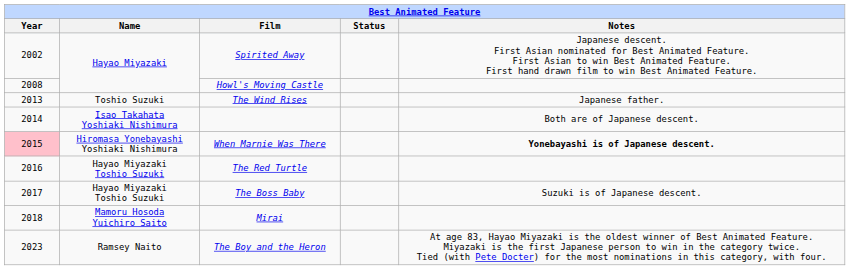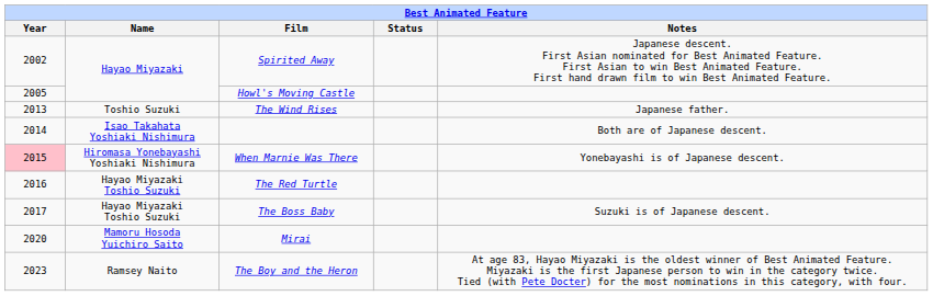 <table class="wikitable" style="text-align: center">
 <tr style="background:#bfd7ff;">
 <td colspan="6" style="text-align:center;"><strong><a href='#'>Best Animated Feature</a></strong></td>
 </tr>
 <tr style="background:#ebf5ff;">
 <th style="width:075px;">Year</th>
 <th style="width:200px;">Name</th>
 <th style="width:200px;">Film</th>
 <th style="width:080px;">Status</th>
 <th style="width:650px;">Notes</th>
 </tr>
 <tr>
 <td>2002</td>
 <td rowspan="2"><a href='#'>Hayao Miyazaki</a></td>
 <td><em><a href='#'>Spirited Away</a></em></td>
 <td></td>
 <td>Japanese descent.<br>First Asian nominated for Best Animated Feature.<br>First Asian to win Best Animated Feature.<br>First hand drawn film to win Best Animated Feature.</td>
 </tr>
 <tr>
-<td>2008</td>
+<td>2005</td>
 <td><em><a href='#'>Howl's Moving Castle</a></em></td>
 <td></td>
 <td></td>
 </tr>
 <tr>
 <td>2013</td>
 <td>Toshio Suzuki</td>
 <td><em><a href='#'>The Wind Rises</a></em></td>
 <td></td>
 <td>Japanese father.<br></td>
 </tr>
 <tr>
 <td>2014</td>
 <td><a href='#'>Isao Takahata</a><br><a href='#'>Yoshiaki Nishimura</a></td>
 <td></td>
 <td></td>
 <td>Both are of Japanese descent.</td>
 </tr>
 <tr>
 <td style="background: pink;">2015</td>
 <td><a href='#'>Hiromasa Yonebayashi</a><br>Yoshiaki Nishimura</td>
 <td><em><a href='#'>When Marnie Was There</a></em></td>
 <td></td>
-<td><strong>Yonebayashi is of Japanese descent.</strong></td>
+<td>Yonebayashi is of Japanese descent.</td>
 </tr>
 <tr>
 <td>2016</td>
 <td>Hayao Miyazaki<br><a href='#'>Toshio Suzuki</a></td>
 <td><em><a href='#'>The Red Turtle</a></em></td>
 <td></td>
 <td></td>
 </tr>
 <tr>
 <td>2017</td>
 <td>Hayao Miyazaki<br>Toshio Suzuki</td>
 <td><em><a href='#'>The Boss Baby</a></em></td>
 <td></td>
 <td>Suzuki is of Japanese descent.</td>
 </tr>
 <tr>
-<td>2018</td>
+<td>2020</td>
 <td><a href='#'>Mamoru Hosoda</a><br><a href='#'>Yuichiro Saito</a></td>
 <td><em><a href='#'>Mirai</a></em></td>
 <td></td>
 <td></td>
 </tr>
 <tr>
 <td>2023</td>
 <td>Ramsey Naito</td>
 <td><em><a href='#'>The Boy and the Heron</a></em></td>
 <td></td>
 <td>At age 83, Hayao Miyazaki is the oldest winner of Best Animated Feature.<br>Miyazaki is the first Japanese person to win in the category twice.<br>Tied (with <a href='#'>Pete Docter</a>) for the most nominations in this category, with four.</td>
 </tr>
 </table>
